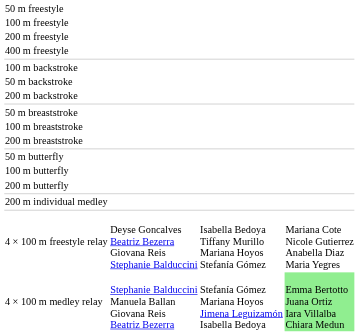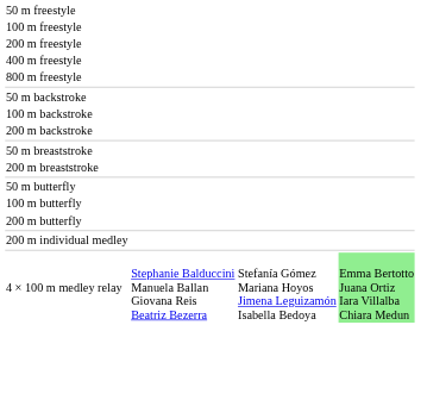 <table>
 <tr>
 <td>50 m freestyle</td>
 <td></td>
 <td></td>
 <td></td>
 </tr>
 <tr>
 <td>100 m freestyle</td>
 <td></td>
 <td nowrap></td>
 <td></td>
 </tr>
 <tr>
 <td>200 m freestyle</td>
 <td></td>
 <td></td>
 <td></td>
 </tr>
 <tr>
 <td>400 m freestyle</td>
 <td></td>
 <td></td>
 <td></td>
 </tr>
+<tr>
+<td>800 m freestyle</td>
+<td></td>
+<td></td>
+<td></td>
+</tr>
 <tr bgcolor=#dddddd>
 <td colspan=4></td>
+</tr>
+<tr>
+<td>50 m backstroke</td>
+<td></td>
+<td></td>
+<td></td>
 </tr>
 <tr>
 <td>100 m backstroke</td>
 <td></td>
 <td></td>
 <td nowrap></td>
-</tr>
-<tr>
-<td>50 m backstroke</td>
-<td></td>
-<td></td>
-<td></td>
 </tr>
 <tr>
 <td>200 m backstroke</td>
 <td></td>
 <td></td>
 <td></td>
 </tr>
 <tr bgcolor=#dddddd>
 <td colspan=4></td>
 </tr>
 <tr>
 <td>50 m breaststroke</td>
-<td></td>
-<td></td>
-<td></td>
-</tr>
-<tr>
-<td>100 m breaststroke</td>
 <td></td>
 <td></td>
 <td></td>
 </tr>
 <tr>
 <td>200 m breaststroke</td>
 <td></td>
 <td></td>
 <td></td>
 </tr>
 <tr bgcolor=#dddddd>
 <td colspan=4></td>
 </tr>
 <tr>
 <td>50 m butterfly</td>
 <td></td>
 <td></td>
 <td></td>
 </tr>
 <tr>
 <td>100 m butterfly</td>
 <td></td>
 <td></td>
 <td></td>
 </tr>
 <tr>
 <td>200 m butterfly</td>
 <td></td>
 <td></td>
 <td></td>
 </tr>
 <tr bgcolor=#dddddd>
 <td colspan=4></td>
 </tr>
 <tr>
 <td>200 m individual medley</td>
 <td></td>
 <td></td>
 <td></td>
 </tr>
 <tr bgcolor=#dddddd>
 <td colspan=4></td>
 </tr>
 <tr>
-<td>4 × 100 m freestyle relay</td>
-<td nowrap><br>Deyse Goncalves<br><a href='#'>Beatriz Bezerra</a><br>Giovana Reis<br><a href='#'>Stephanie Balduccini</a></td>
-<td><br>Isabella Bedoya<br>Tiffany Murillo<br>Mariana Hoyos<br>Stefanía Gómez</td>
-<td><br>Mariana Cote<br>Nicole Gutierrez<br>Anabella Diaz<br>Maria Yegres</td>
-</tr>
-<tr>
 <td>4 × 100 m medley relay</td>
 <td><br><a href='#'>Stephanie Balduccini</a><br>Manuela Ballan<br>Giovana Reis<br><a href='#'>Beatriz Bezerra</a></td>
 <td><br>Stefanía Gómez<br>Mariana Hoyos<br><a href='#'>Jimena Leguizamón</a><br>Isabella Bedoya</td>
 <td style="background: lightgreen;"><br>Emma Bertotto<br>Juana Ortiz<br>Iara Villalba<br>Chiara Medun</td>
 </tr>
 </table>
